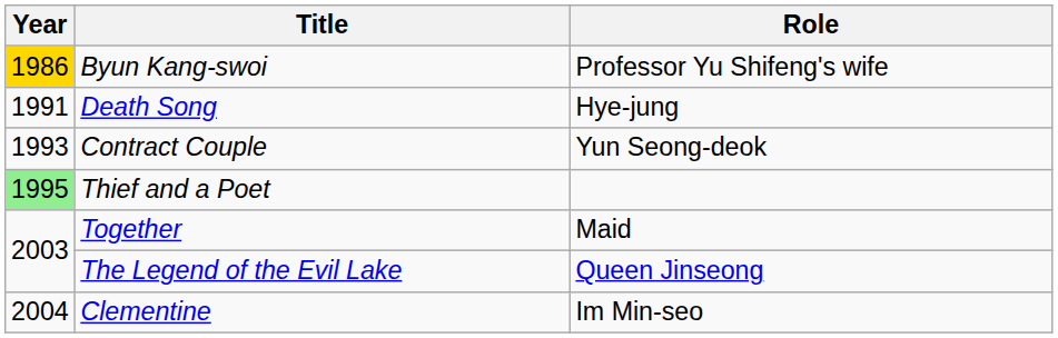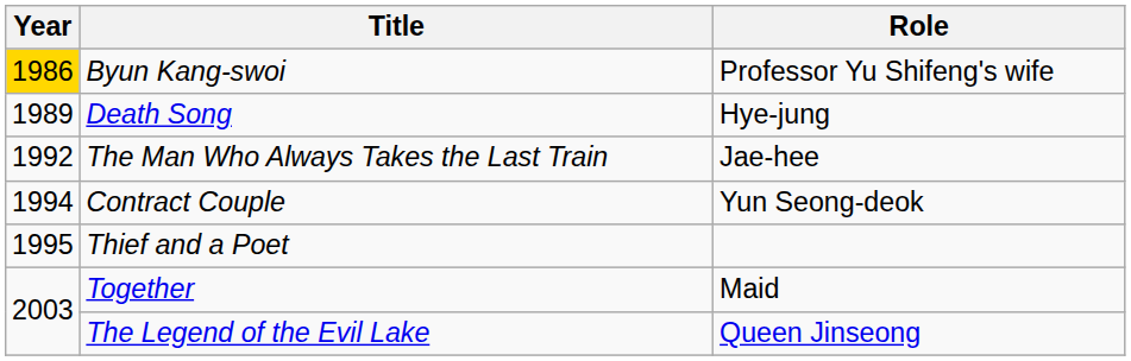 <table class="wikitable" style="width:650px">
 <tr>
 <th width=10>Year</th>
 <th>Title</th>
 <th>Role</th>
 </tr>
 <tr>
 <td style="background: gold;">1986</td>
 <td><em>Byun Kang-swoi</em></td>
 <td>Professor Yu Shifeng's wife</td>
 </tr>
 <tr>
-<td>1991</td>
+<td>1989</td>
 <td><em><a href='#'>Death Song</a></em></td>
 <td>Hye-jung</td>
 </tr>
 <tr>
-<td>1993</td>
+<td>1992</td>
+<td><em>The Man Who Always Takes the Last Train</em></td>
+<td>Jae-hee</td>
+</tr>
+<tr>
+<td>1994</td>
 <td><em>Contract Couple</em></td>
 <td>Yun Seong-deok</td>
 </tr>
 <tr>
-<td style="background: lightgreen;">1995</td>
+<td>1995</td>
 <td><em>Thief and a Poet</em></td>
 <td></td>
 </tr>
 <tr>
 <td rowspan=2>2003</td>
 <td><em><a href='#'>Together</a></em></td>
 <td>Maid</td>
 </tr>
 <tr>
 <td><em><a href='#'>The Legend of the Evil Lake</a></em></td>
 <td><a href='#'>Queen Jinseong</a></td>
 </tr>
-<tr>
-<td>2004</td>
-<td><em><a href='#'>Clementine</a></em></td>
-<td>Im Min-seo</td>
-</tr>
 </table>
